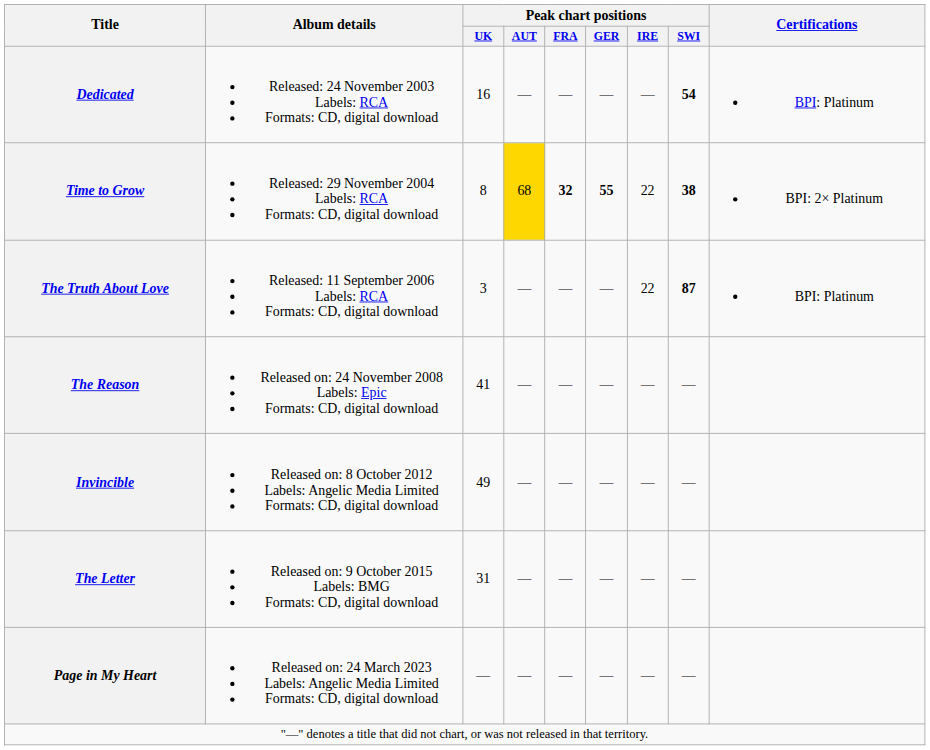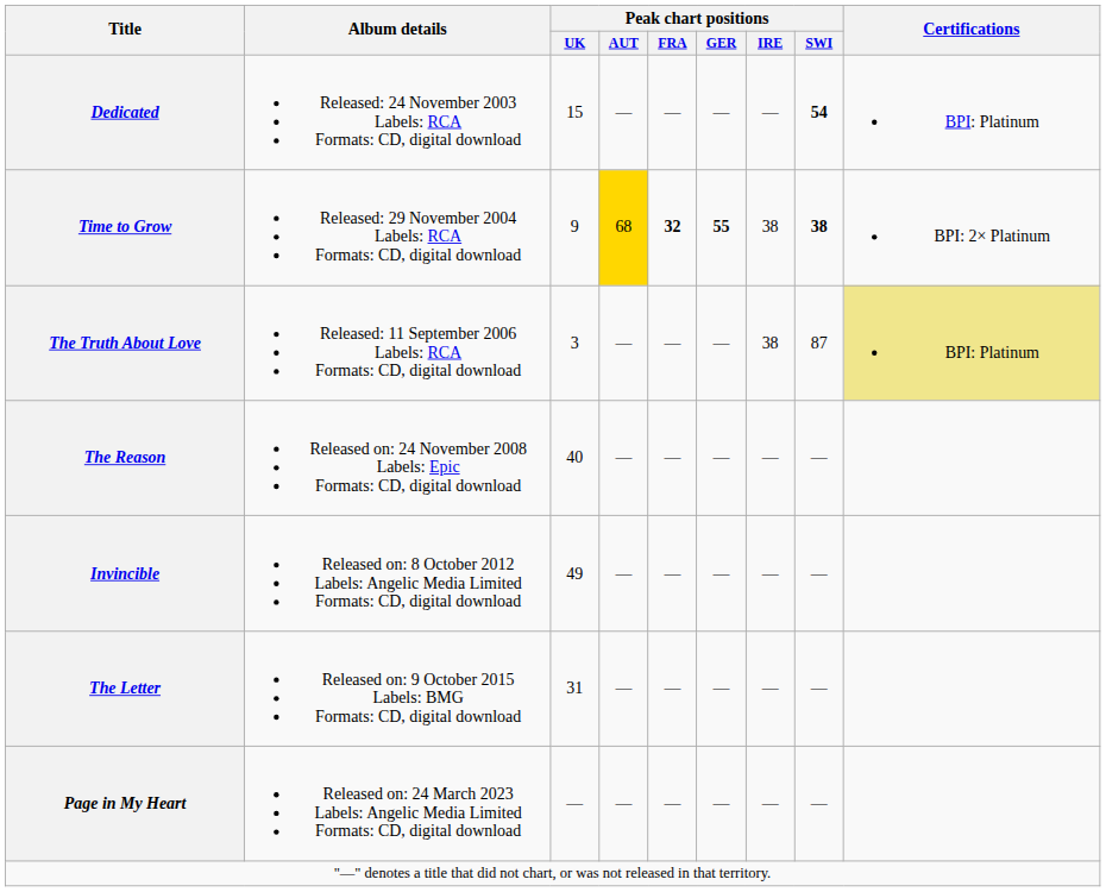 <table class="wikitable plainrowheaders" style="text-align:center;">
 <tr>
 <th scope="col" rowspan="2" style="width:14em;">Title</th>
 <th scope="col" rowspan="2" style="width:18em;">Album details</th>
 <th scope="col" colspan="6">Peak chart positions</th>
 <th scope="col" rowspan="2" style="width:15em;"><a href='#'>Certifications</a></th>
 </tr>
 <tr>
 <th scope="col" style="width:3em;font-size:85%;"><a href='#'>UK</a><br></th>
 <th scope="col" style="width:3em;font-size:85%;"><a href='#'>AUT</a><br></th>
 <th scope="col" style="width:3em;font-size:85%;"><a href='#'>FRA</a><br></th>
 <th scope="col" style="width:3em;font-size:85%;"><a href='#'>GER</a><br></th>
 <th scope="col" style="width:3em;font-size:85%;"><a href='#'>IRE</a><br></th>
 <th scope="col" style="width:3em;font-size:85%;"><a href='#'>SWI</a><br></th>
 </tr>
 <tr>
 <th scope="row"><em><a href='#'>Dedicated</a></em></th>
 <td><br><ul><li>Released: 24 November 2003</li><li>Labels: <a href='#'>RCA</a></li><li>Formats: CD, digital download</li></ul></td>
-<td>16</td>
+<td>15</td>
 <td>—</td>
 <td>—</td>
 <td>—</td>
 <td>—</td>
 <td><strong>54</strong></td>
 <td><br><ul><li><a href='#'>BPI</a>: Platinum</li></ul></td>
 </tr>
 <tr>
 <th scope="row"><em><a href='#'>Time to Grow</a></em></th>
 <td><br><ul><li>Released: 29 November 2004</li><li>Labels: <a href='#'>RCA</a></li><li>Formats: CD, digital download</li></ul></td>
-<td>8</td>
+<td>9</td>
 <td style="background: gold;">68</td>
 <td><strong>32</strong></td>
 <td><strong>55</strong></td>
-<td>22</td>
+<td>38</td>
 <td><strong>38</strong></td>
 <td><br><ul><li>BPI: 2× Platinum</li></ul></td>
 </tr>
 <tr>
 <th scope="row"><em><a href='#'>The Truth About Love</a></em></th>
 <td><br><ul><li>Released: 11 September 2006</li><li>Labels: <a href='#'>RCA</a></li><li>Formats: CD, digital download</li></ul></td>
 <td>3</td>
 <td>—</td>
 <td>—</td>
 <td>—</td>
-<td>22</td>
-<td><strong>87</strong></td>
-<td><br><ul><li>BPI: Platinum</li></ul></td>
+<td>38</td>
+<td>87</td>
+<td style="background: khaki;"><br><ul><li>BPI: Platinum</li></ul></td>
 </tr>
 <tr>
 <th scope="row"><em><a href='#'>The Reason</a></em></th>
 <td><br><ul><li>Released on: 24 November 2008</li><li>Labels: <a href='#'>Epic</a></li><li>Formats: CD, digital download</li></ul></td>
-<td>41</td>
+<td>40</td>
 <td>—</td>
 <td>—</td>
 <td>—</td>
 <td>—</td>
 <td>—</td>
 <td></td>
 </tr>
 <tr>
 <th scope="row"><em><a href='#'>Invincible</a></em></th>
 <td><br><ul><li>Released on: 8 October 2012</li><li>Labels: Angelic Media Limited</li><li>Formats: CD, digital download</li></ul></td>
 <td>49</td>
 <td>—</td>
 <td>—</td>
 <td>—</td>
 <td>—</td>
 <td>—</td>
 <td></td>
 </tr>
 <tr>
 <th scope="row"><em><a href='#'>The Letter</a></em></th>
 <td><br><ul><li>Released on: 9 October 2015</li><li>Labels: BMG</li><li>Formats: CD, digital download</li></ul></td>
 <td>31</td>
 <td>—</td>
 <td>—</td>
 <td>—</td>
 <td>—</td>
 <td>—</td>
 </tr>
 <tr>
 <th scope="row"><em>Page in My Heart</em></th>
 <td><br><ul><li>Released on: 24 March 2023</li><li>Labels: Angelic Media Limited</li><li>Formats: CD, digital download</li></ul></td>
 <td>—</td>
 <td>—</td>
 <td>—</td>
 <td>—</td>
 <td>—</td>
 <td>—</td>
 <td></td>
 </tr>
 <tr>
 <td colspan="14" style="font-size:90%">"—" denotes a title that did not chart, or was not released in that territory.</td>
 </tr>
 </table>
